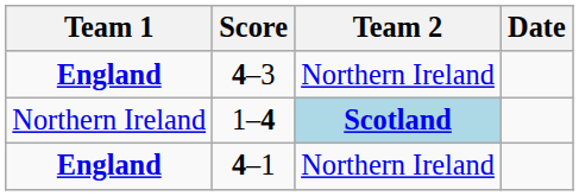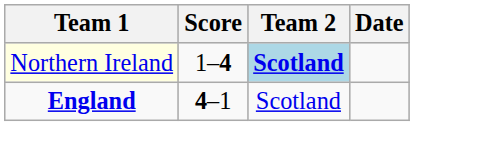 <table class="wikitable" style="text-align: center">
 <tr>
 <th>Team 1</th>
 <th>Score</th>
 <th>Team 2</th>
 <th>Date</th>
 </tr>
 <tr>
-<td> <strong><a href='#'>England</a></strong></td>
-<td><strong>4</strong>–3</td>
-<td> <a href='#'>Northern Ireland</a></td>
-<td></td>
-</tr>
-<tr>
-<td> <a href='#'>Northern Ireland</a></td>
+<td style="background: lightyellow;"> <a href='#'>Northern Ireland</a></td>
 <td>1–<strong>4</strong></td>
 <td style="background: lightblue;"> <strong><a href='#'>Scotland</a></strong></td>
 <td></td>
 </tr>
 <tr>
 <td> <strong><a href='#'>England</a></strong></td>
 <td><strong>4</strong>–1</td>
-<td> <a href='#'>Northern Ireland</a></td>
+<td> <a href='#'>Scotland</a></td>
 <td></td>
 </tr>
 </table>
